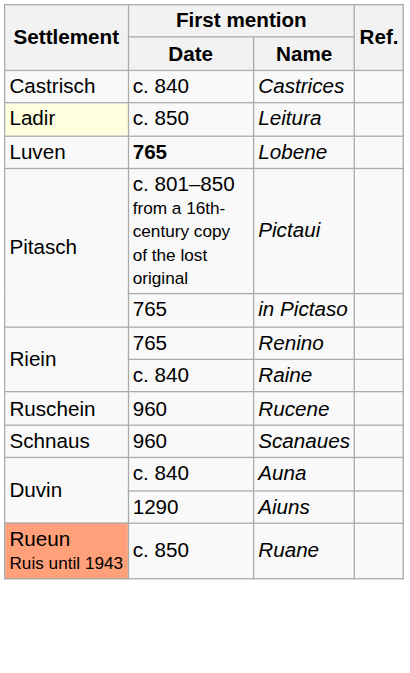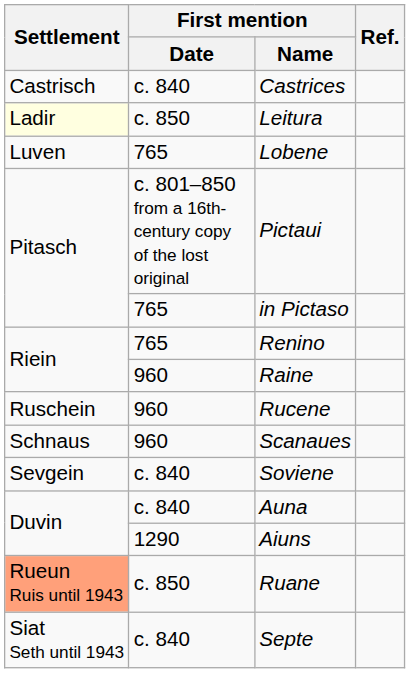 <table class=wikitable>
 <tr>
 <th rowspan=2>Settlement</th>
 <th colspan=2>First mention</th>
 <th rowspan=2>Ref.</th>
 </tr>
 <tr>
 <th width=90>Date</th>
 <th>Name</th>
 </tr>
 <tr>
 <td>Castrisch</td>
 <td>c. 840</td>
 <td><em>Castrices</em></td>
 <td></td>
 </tr>
 <tr>
 <td style="background: lightyellow;">Ladir</td>
 <td>c. 850</td>
 <td><em>Leitura</em></td>
 <td></td>
 </tr>
 <tr>
 <td>Luven</td>
-<td><strong>765</strong></td>
+<td>765</td>
 <td><em>Lobene</em></td>
 <td></td>
 </tr>
 <tr>
 <td rowspan=2>Pitasch</td>
 <td>c. 801–850<br><small>from a 16th-century copy of the lost original</small></td>
 <td><em>Pictaui</em></td>
 <td></td>
 </tr>
 <tr>
 <td>765</td>
 <td><em>in Pictaso</em></td>
 <td></td>
 </tr>
 <tr>
 <td rowspan=2>Riein</td>
 <td>765</td>
 <td><em>Renino</em></td>
 <td></td>
 </tr>
 <tr>
-<td>c. 840</td>
+<td>960</td>
 <td><em>Raine</em></td>
 <td></td>
 </tr>
 <tr>
 <td>Ruschein</td>
 <td>960</td>
 <td><em>Rucene</em></td>
 <td></td>
 </tr>
 <tr>
 <td>Schnaus</td>
 <td>960</td>
 <td><em>Scanaues</em></td>
+<td></td>
+</tr>
+<tr>
+<td>Sevgein</td>
+<td>c. 840</td>
+<td><em>Soviene</em></td>
 <td></td>
 </tr>
 <tr>
 <td rowspan=2>Duvin</td>
 <td>c. 840</td>
 <td><em>Auna</em></td>
 <td></td>
 </tr>
 <tr>
 <td>1290</td>
 <td><em>Aiuns</em></td>
 <td></td>
 </tr>
 <tr>
 <td style="background: lightsalmon;">Rueun<br><small>Ruis until 1943</small></td>
 <td>c. 850</td>
 <td><em>Ruane</em></td>
 <td></td>
 </tr>
+<tr>
+<td>Siat<br><small>Seth until 1943</small></td>
+<td>c. 840</td>
+<td><em>Septe</em></td>
+<td></td>
+</tr>
 </table>
